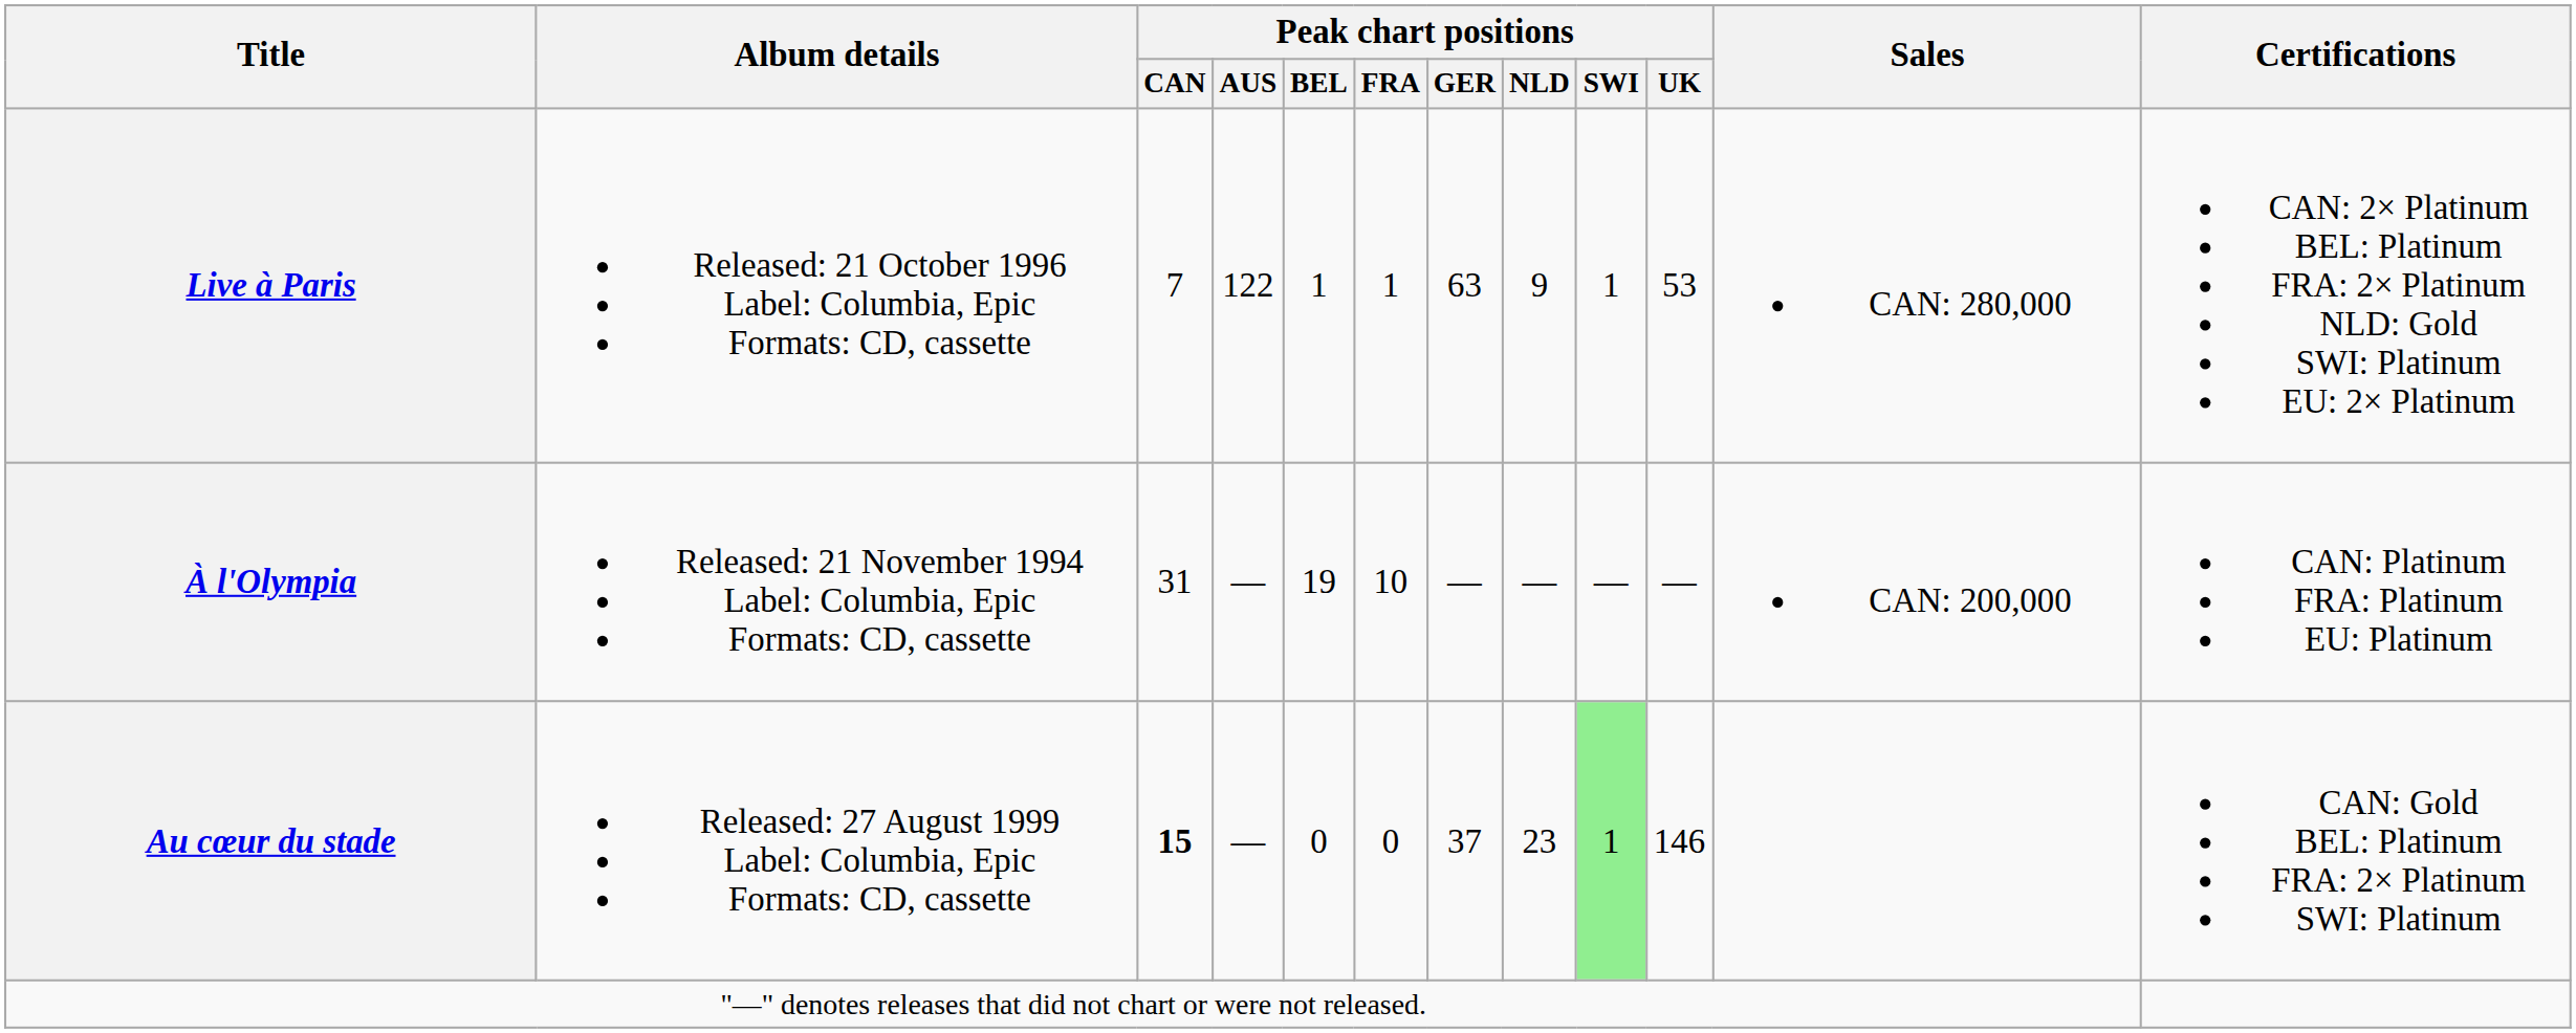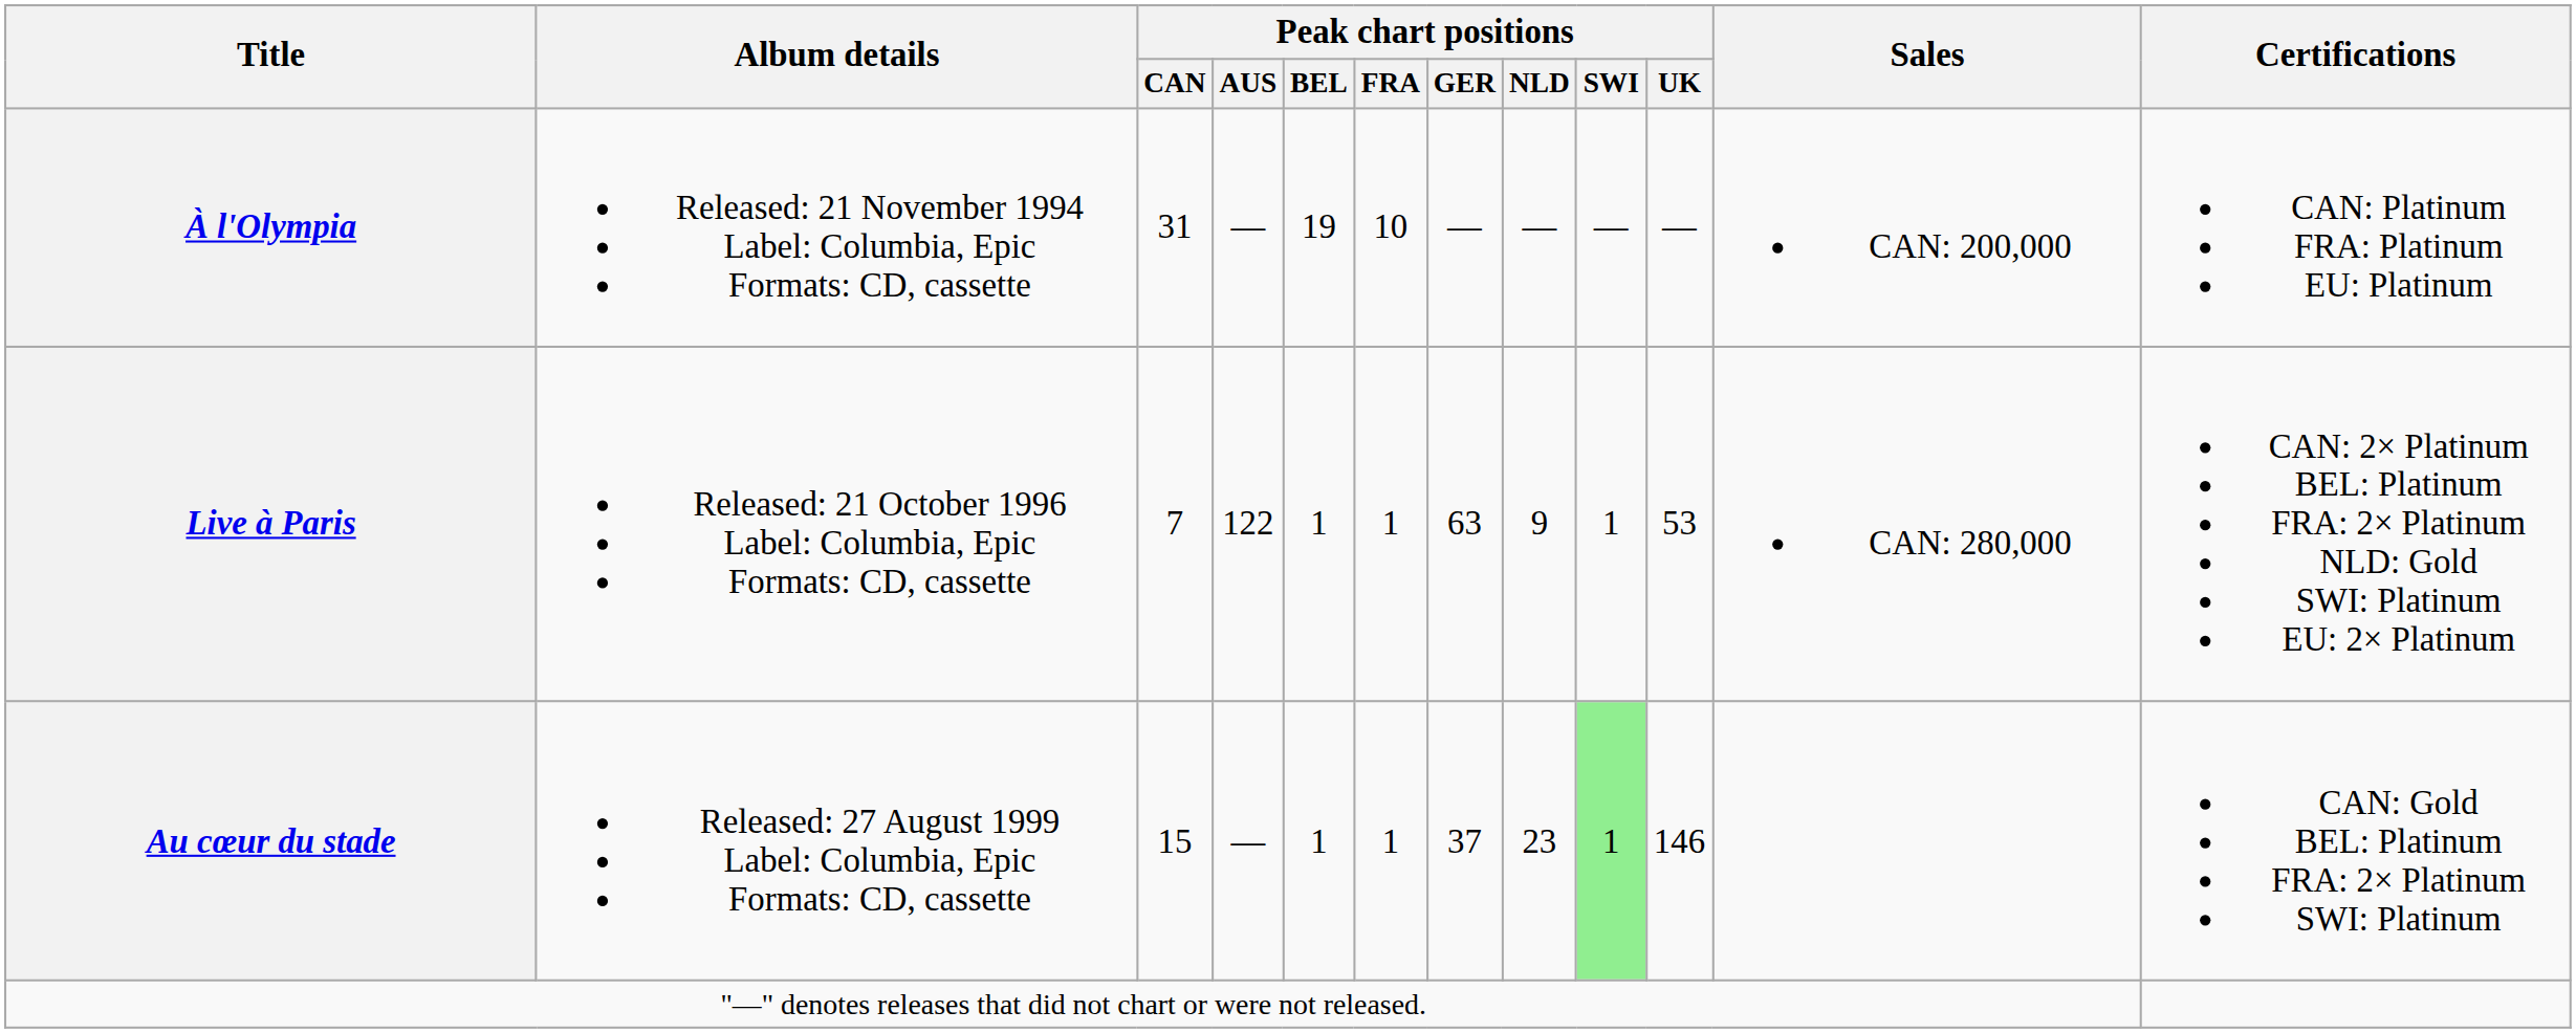 <table class="wikitable plainrowheaders" style="text-align:center;">
 <tr>
 <th rowspan="2" style="width:15em;">Title</th>
 <th rowspan="2" style="width:17em;">Album details</th>
 <th colspan="8">Peak chart positions</th>
 <th rowspan="2" style="width:12em;">Sales</th>
 <th rowspan="2" style="width:12em;">Certifications</th>
 </tr>
 <tr style="font-size:smaller;">
 <th style="width:25px;">CAN<br></th>
 <th style="width:25px;">AUS<br></th>
 <th style="width:25px;">BEL<br></th>
 <th style="width:25px;">FRA<br></th>
 <th style="width:25px;">GER<br></th>
 <th style="width:25px;">NLD<br></th>
 <th style="width:25px;">SWI<br></th>
 <th style="width:25px;">UK<br></th>
 </tr>
 <tr>
+<th scope="row"><em><a href='#'>À l'Olympia</a></em></th>
+<td><br><ul><li>Released: 21 November 1994</li><li>Label: Columbia, Epic</li><li>Formats: CD, cassette</li></ul></td>
+<td>31</td>
+<td>—</td>
+<td>19</td>
+<td>10</td>
+<td>—</td>
+<td>—</td>
+<td>—</td>
+<td>—</td>
+<td><br><ul><li>CAN: 200,000</li></ul></td>
+<td><br><ul><li>CAN: Platinum</li><li>FRA: Platinum</li><li>EU: Platinum</li></ul></td>
+</tr>
+<tr>
 <th scope="row"><em><a href='#'>Live à Paris</a></em></th>
 <td><br><ul><li>Released: 21 October 1996</li><li>Label: Columbia, Epic</li><li>Formats: CD, cassette</li></ul></td>
 <td>7</td>
 <td>122</td>
 <td>1</td>
 <td>1</td>
 <td>63</td>
 <td>9</td>
 <td>1</td>
 <td>53</td>
 <td><br><ul><li>CAN: 280,000</li></ul></td>
 <td><br><ul><li>CAN: 2× Platinum</li><li>BEL: Platinum</li><li>FRA: 2× Platinum</li><li>NLD: Gold</li><li>SWI: Platinum</li><li>EU: 2× Platinum</li></ul></td>
 </tr>
 <tr>
-<th scope="row"><em><a href='#'>À l'Olympia</a></em></th>
-<td><br><ul><li>Released: 21 November 1994</li><li>Label: Columbia, Epic</li><li>Formats: CD, cassette</li></ul></td>
-<td>31</td>
-<td>—</td>
-<td>19</td>
-<td>10</td>
-<td>—</td>
-<td>—</td>
-<td>—</td>
-<td>—</td>
-<td><br><ul><li>CAN: 200,000</li></ul></td>
-<td><br><ul><li>CAN: Platinum</li><li>FRA: Platinum</li><li>EU: Platinum</li></ul></td>
-</tr>
-<tr>
 <th scope="row"><em><a href='#'>Au cœur du stade</a></em></th>
 <td><br><ul><li>Released: 27 August 1999</li><li>Label: Columbia, Epic</li><li>Formats: CD, cassette</li></ul></td>
-<td><strong>15</strong></td>
+<td>15</td>
 <td>—</td>
-<td>0</td>
-<td>0</td>
+<td>1</td>
+<td>1</td>
 <td>37</td>
 <td>23</td>
 <td style="background: lightgreen;">1</td>
 <td>146</td>
 <td></td>
 <td><br><ul><li>CAN: Gold</li><li>BEL: Platinum</li><li>FRA: 2× Platinum</li><li>SWI: Platinum</li></ul></td>
 </tr>
 <tr>
 <td colspan="11" style="font-size:85%">"—" denotes releases that did not chart or were not released.</td>
 </tr>
 </table>
